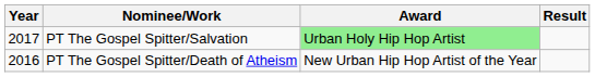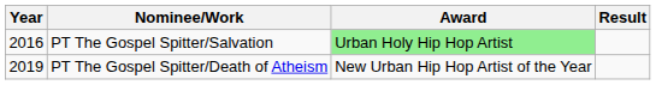 <table class="wikitable">
 <tr>
 <th>Year</th>
 <th>Nominee/Work</th>
 <th>Award</th>
 <th>Result</th>
 </tr>
 <tr>
-<td>2017</td>
+<td>2016</td>
 <td>PT The Gospel Spitter/Salvation</td>
 <td style="background: lightgreen;">Urban Holy Hip Hop Artist</td>
 <td></td>
 </tr>
 <tr>
-<td>2016</td>
+<td>2019</td>
 <td>PT The Gospel Spitter/Death of <a href='#'>Atheism</a></td>
 <td>New Urban Hip Hop Artist of the Year</td>
 <td></td>
 </tr>
 </table>
